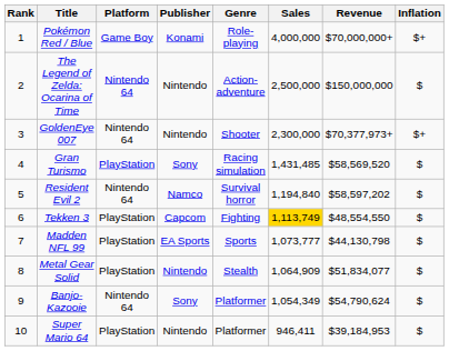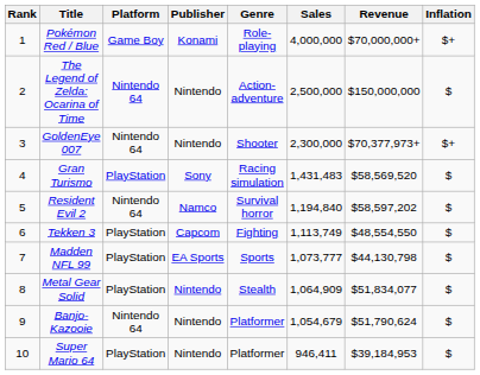 <table class="wikitable sortable" style="text-align:center">
 <tr>
 <th>Rank</th>
 <th>Title</th>
 <th>Platform</th>
 <th>Publisher</th>
 <th>Genre</th>
 <th>Sales</th>
 <th>Revenue</th>
 <th>Inflation</th>
 </tr>
 <tr>
 <td>1</td>
 <td><em><a href='#'>Pokémon Red / Blue</a></em></td>
 <td><a href='#'>Game Boy</a></td>
 <td><a href='#'>Konami</a></td>
 <td><a href='#'>Role-playing</a></td>
 <td>4,000,000</td>
 <td>$70,000,000+</td>
 <td>$+</td>
 </tr>
 <tr>
 <td>2</td>
 <td><em><a href='#'>The Legend of Zelda: Ocarina of Time</a></em></td>
 <td><a href='#'>Nintendo 64</a></td>
 <td>Nintendo</td>
 <td><a href='#'>Action-adventure</a></td>
 <td>2,500,000</td>
 <td>$150,000,000</td>
 <td>$</td>
 </tr>
 <tr>
 <td>3</td>
 <td><em><a href='#'>GoldenEye 007</a></em></td>
 <td>Nintendo 64</td>
 <td>Nintendo</td>
 <td><a href='#'>Shooter</a></td>
 <td>2,300,000</td>
 <td>$70,377,973+</td>
 <td>$+</td>
 </tr>
 <tr>
 <td>4</td>
 <td><em><a href='#'>Gran Turismo</a></em></td>
 <td><a href='#'>PlayStation</a></td>
 <td><a href='#'>Sony</a></td>
 <td><a href='#'>Racing simulation</a></td>
-<td>1,431,485</td>
+<td>1,431,483</td>
 <td>$58,569,520</td>
 <td>$</td>
 </tr>
 <tr>
 <td>5</td>
 <td><em><a href='#'>Resident Evil 2</a></em></td>
 <td>Nintendo 64</td>
 <td><a href='#'>Namco</a></td>
 <td><a href='#'>Survival horror</a></td>
 <td>1,194,840</td>
 <td>$58,597,202</td>
 <td>$</td>
 </tr>
 <tr>
 <td>6</td>
 <td><em><a href='#'>Tekken 3</a></em></td>
 <td>PlayStation</td>
 <td><a href='#'>Capcom</a></td>
 <td><a href='#'>Fighting</a></td>
-<td style="background: gold;">1,113,749</td>
+<td>1,113,749</td>
 <td>$48,554,550</td>
 <td>$</td>
 </tr>
 <tr>
 <td>7</td>
 <td><em><a href='#'>Madden NFL 99</a></em></td>
 <td>PlayStation</td>
 <td><a href='#'>EA Sports</a></td>
 <td><a href='#'>Sports</a></td>
 <td>1,073,777</td>
 <td>$44,130,798</td>
 <td>$</td>
 </tr>
 <tr>
 <td>8</td>
 <td><em><a href='#'>Metal Gear Solid</a></em></td>
 <td>PlayStation</td>
 <td><a href='#'>Nintendo</a></td>
 <td><a href='#'>Stealth</a></td>
 <td>1,064,909</td>
 <td>$51,834,077</td>
 <td>$</td>
 </tr>
 <tr>
 <td>9</td>
 <td><em><a href='#'>Banjo-Kazooie</a></em></td>
 <td>Nintendo 64</td>
-<td><a href='#'>Sony</a></td>
+<td>Nintendo</td>
 <td><a href='#'>Platformer</a></td>
-<td>1,054,349</td>
-<td>$54,790,624</td>
+<td>1,054,679</td>
+<td>$51,790,624</td>
 <td>$</td>
 </tr>
 <tr>
 <td>10</td>
 <td><em><a href='#'>Super Mario 64</a></em></td>
 <td>PlayStation</td>
 <td>Nintendo</td>
 <td>Platformer</td>
 <td>946,411</td>
 <td>$39,184,953</td>
 <td>$</td>
 </tr>
 </table>
